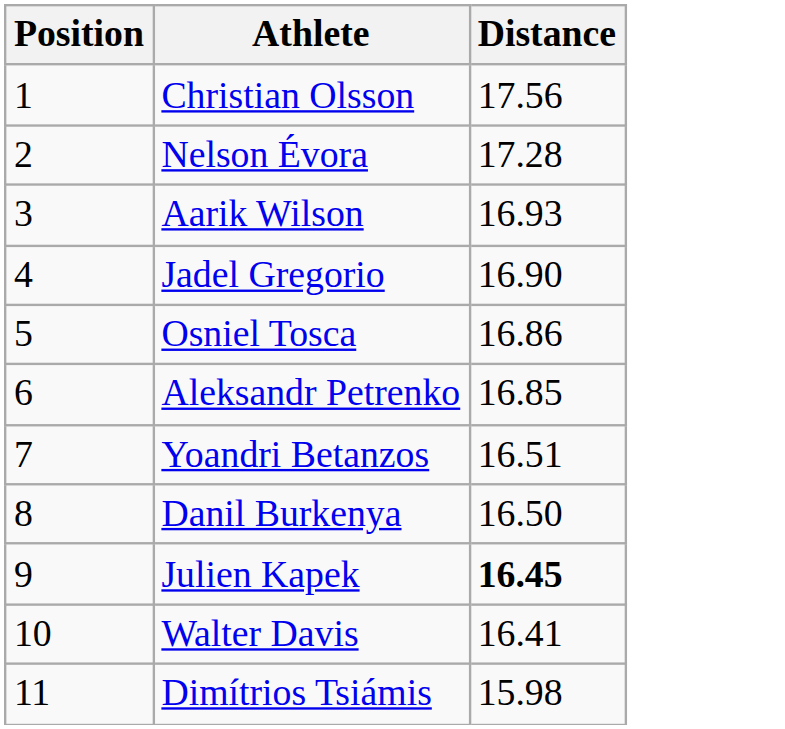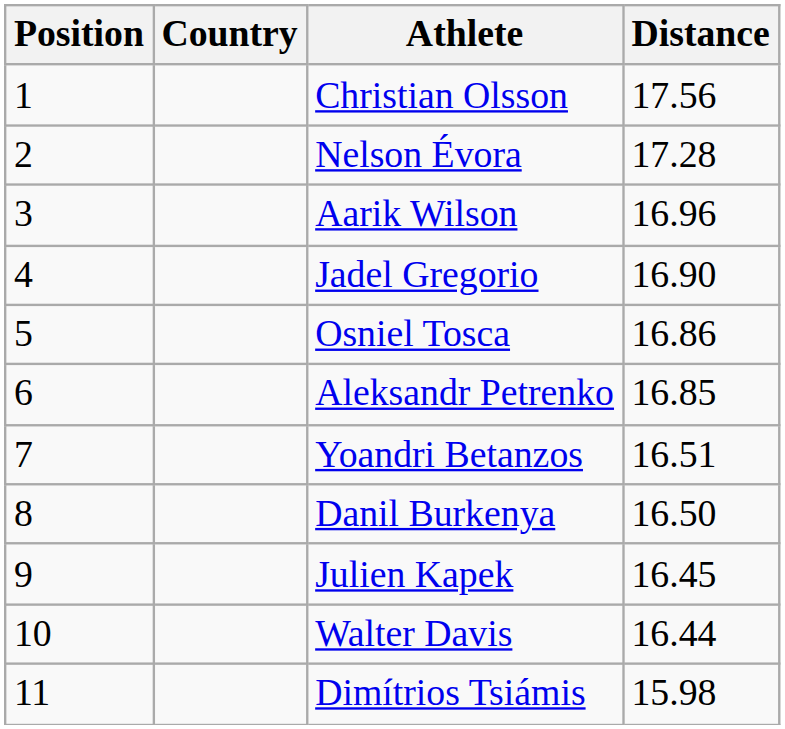 <table class="wikitable">
 <tr>
 <th>Position</th>
+<th>Country</th>
 <th>Athlete</th>
 <th>Distance</th>
 </tr>
 <tr>
 <td>1</td>
+<td></td>
 <td><a href='#'>Christian Olsson</a></td>
 <td>17.56</td>
 </tr>
 <tr>
 <td>2</td>
+<td></td>
 <td><a href='#'>Nelson Évora</a></td>
 <td>17.28</td>
 </tr>
 <tr>
 <td>3</td>
+<td></td>
 <td><a href='#'>Aarik Wilson</a></td>
-<td>16.93</td>
+<td>16.96</td>
 </tr>
 <tr>
 <td>4</td>
+<td></td>
 <td><a href='#'>Jadel Gregorio</a></td>
 <td>16.90</td>
 </tr>
 <tr>
 <td>5</td>
+<td></td>
 <td><a href='#'>Osniel Tosca</a></td>
 <td>16.86</td>
 </tr>
 <tr>
 <td>6</td>
+<td></td>
 <td><a href='#'>Aleksandr Petrenko</a></td>
 <td>16.85</td>
 </tr>
 <tr>
 <td>7</td>
+<td></td>
 <td><a href='#'>Yoandri Betanzos</a></td>
 <td>16.51</td>
 </tr>
 <tr>
 <td>8</td>
+<td></td>
 <td><a href='#'>Danil Burkenya</a></td>
 <td>16.50</td>
 </tr>
 <tr>
 <td>9</td>
+<td></td>
 <td><a href='#'>Julien Kapek</a></td>
-<td><strong>16.45</strong></td>
+<td>16.45</td>
 </tr>
 <tr>
 <td>10</td>
+<td></td>
 <td><a href='#'>Walter Davis</a></td>
-<td>16.41</td>
+<td>16.44</td>
 </tr>
 <tr>
 <td>11</td>
+<td></td>
 <td><a href='#'>Dimítrios Tsiámis</a></td>
 <td>15.98</td>
 </tr>
 </table>
